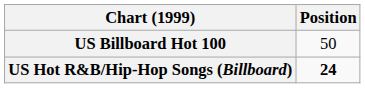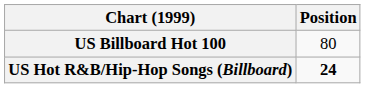 <table class="wikitable sortable plainrowheaders" style="text-align:center">
 <tr>
 <th scope="col">Chart (1999)</th>
 <th scope="col">Position</th>
 </tr>
 <tr>
 <th scope="row">US Billboard Hot 100</th>
-<td align="center">50</td>
+<td align="center">80</td>
 </tr>
 <tr>
 <th scope="row">US Hot R&B/Hip-Hop Songs (<em>Billboard</em>)</th>
 <td align="center"><strong>24</strong></td>
 </tr>
 </table>
